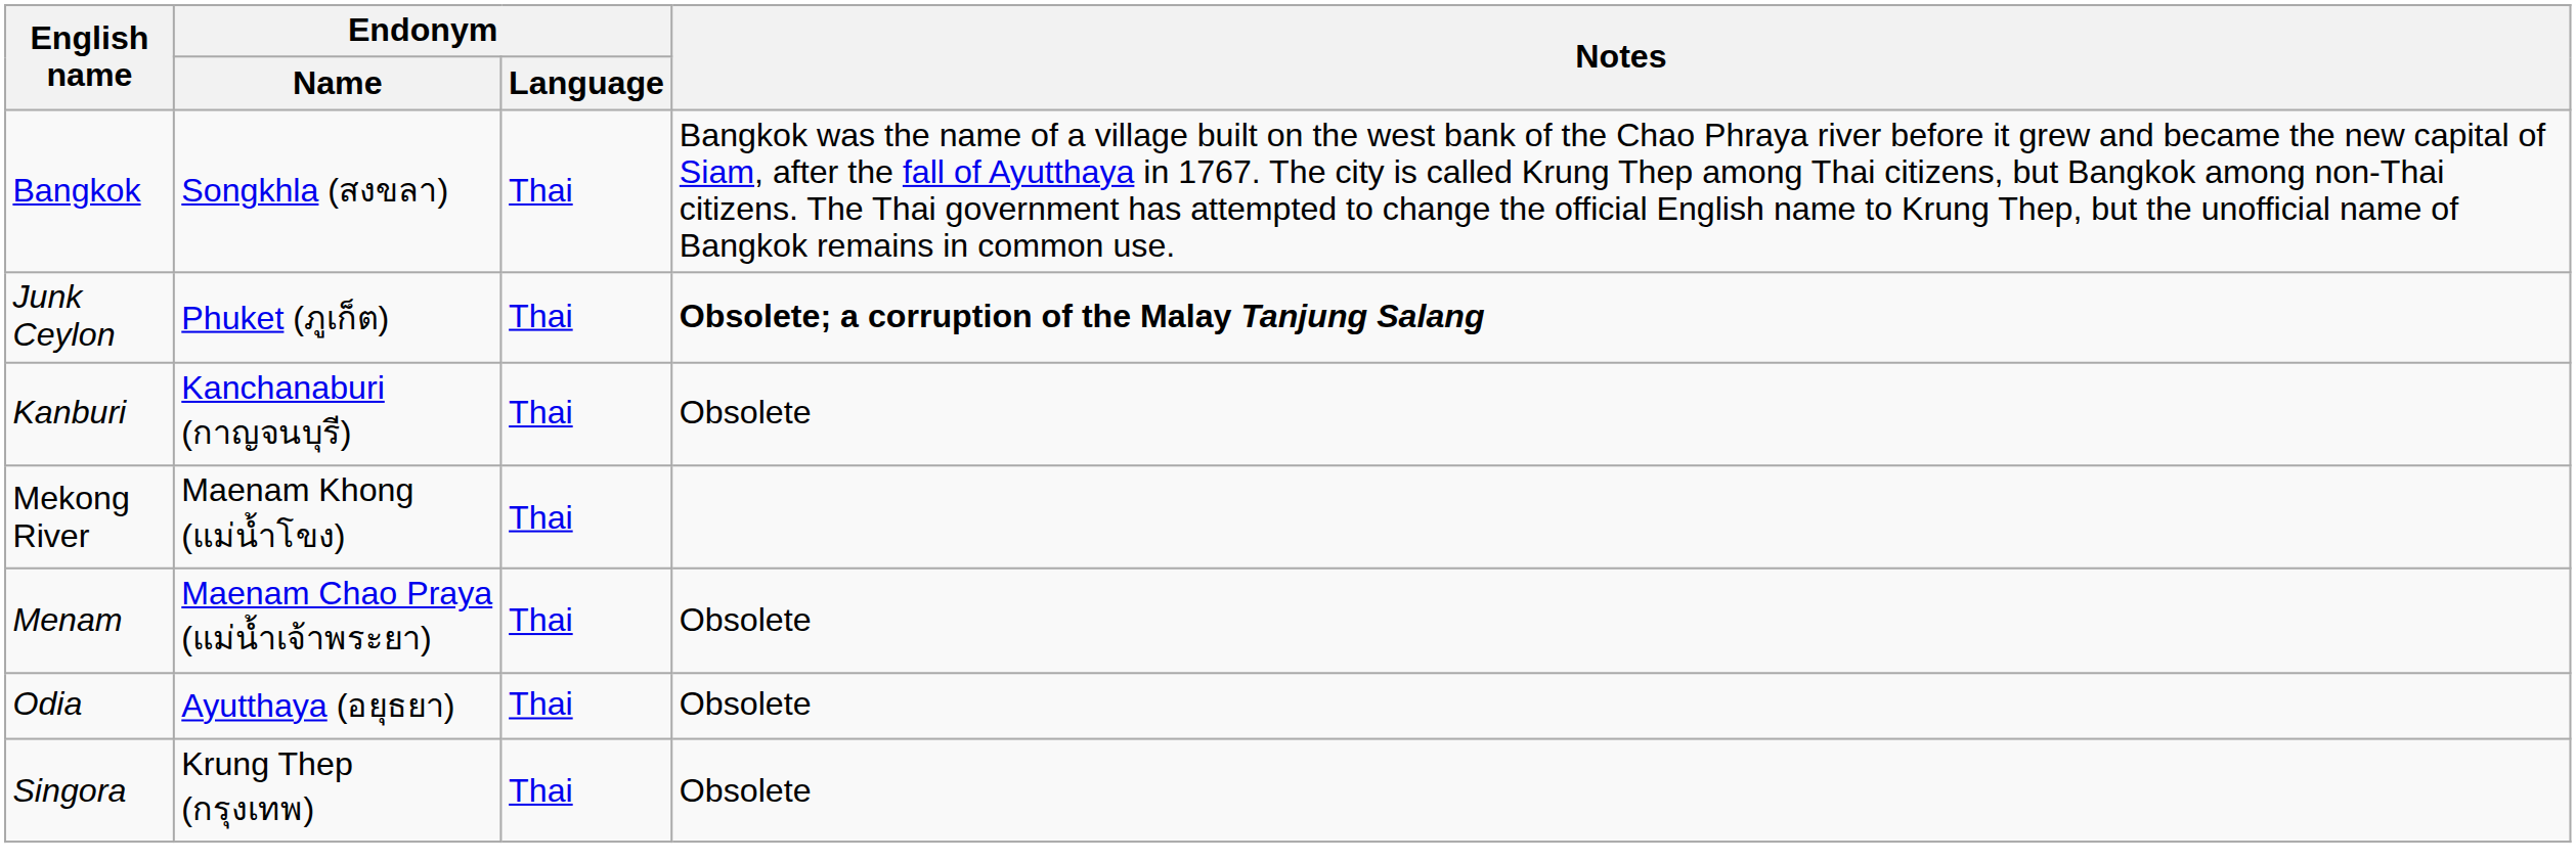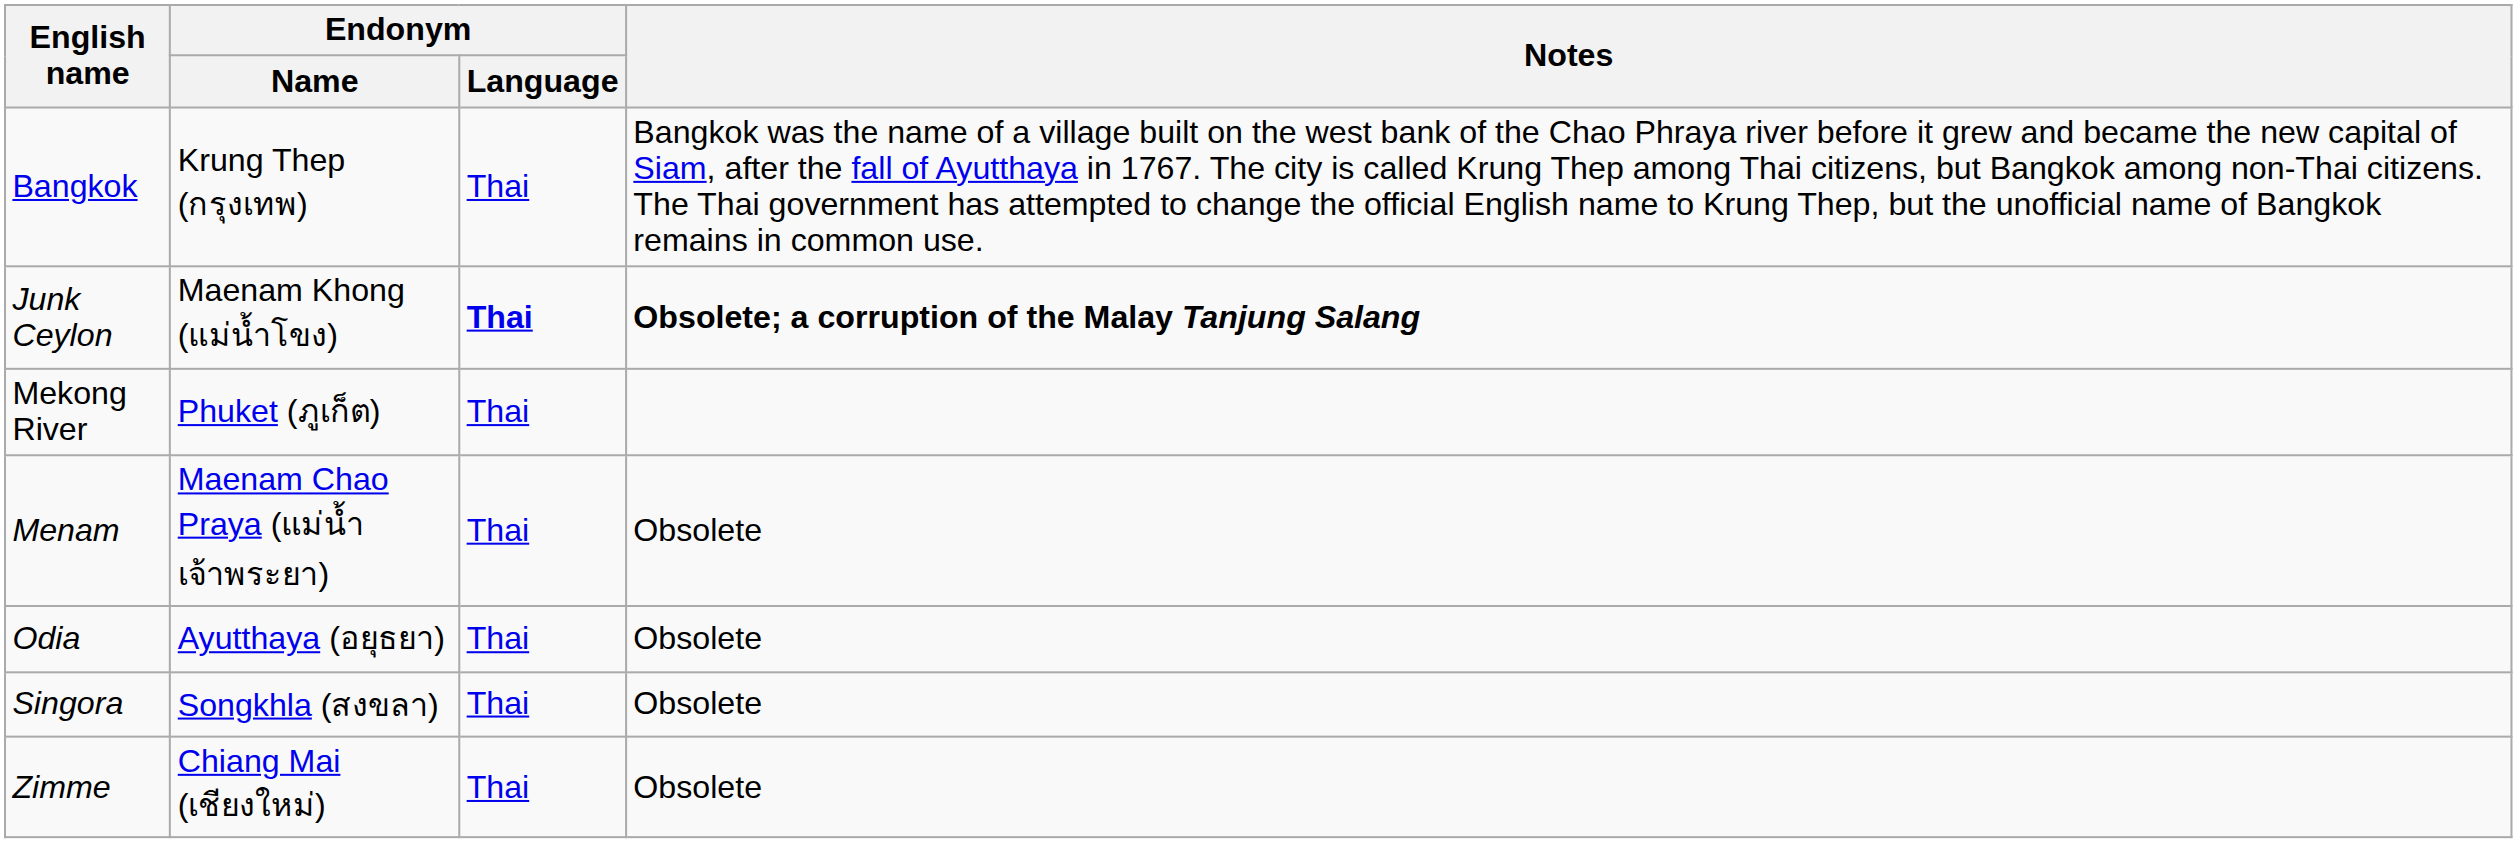 <table class="wikitable sortable mw-collapsible">
 <tr>
 <th rowspan="2">English name</th>
 <th colspan="2">Endonym</th>
 <th rowspan="2">Notes</th>
 </tr>
 <tr>
 <th>Name</th>
 <th>Language</th>
 </tr>
 <tr>
 <td><a href='#'>Bangkok</a></td>
-<td><a href='#'>Songkhla</a> (สงขลา)</td>
+<td>Krung Thep (กรุงเทพ)</td>
 <td><a href='#'>Thai</a></td>
 <td>Bangkok was the name of a village built on the west bank of the Chao Phraya river before it grew and became the new capital of <a href='#'>Siam</a>, after the <a href='#'>fall of Ayutthaya</a> in 1767. The city is called Krung Thep among Thai citizens, but Bangkok among non-Thai citizens. The Thai government has attempted to change the official English name to Krung Thep, but the unofficial name of Bangkok remains in common use.</td>
 </tr>
 <tr>
 <td><em>Junk Ceylon</em></td>
-<td><a href='#'>Phuket</a> (ภูเก็ต)</td>
-<td><a href='#'>Thai</a></td>
+<td>Maenam Khong (แม่น้ำโขง)</td>
+<td><strong><a href='#'>Thai</a></strong></td>
 <td><strong>Obsolete; a corruption of the Malay <em>Tanjung Salang</em></strong></td>
 </tr>
 <tr>
-<td><em>Kanburi</em></td>
-<td><a href='#'>Kanchanaburi</a> (กาญจนบุรี)</td>
-<td><a href='#'>Thai</a></td>
-<td>Obsolete</td>
-</tr>
-<tr>
 <td>Mekong River</td>
-<td>Maenam Khong (แม่น้ำโขง)</td>
+<td><a href='#'>Phuket</a> (ภูเก็ต)</td>
 <td><a href='#'>Thai</a></td>
 <td></td>
 </tr>
 <tr>
 <td><em>Menam</em></td>
 <td><a href='#'>Maenam Chao Praya</a> (แม่น้ำเจ้าพระยา)</td>
 <td><a href='#'>Thai</a></td>
 <td>Obsolete</td>
 </tr>
 <tr>
 <td><em>Odia</em></td>
 <td><a href='#'>Ayutthaya</a> (อยุธยา)</td>
 <td><a href='#'>Thai</a></td>
 <td>Obsolete</td>
 </tr>
 <tr>
 <td><em>Singora</em></td>
-<td>Krung Thep (กรุงเทพ)</td>
+<td><a href='#'>Songkhla</a> (สงขลา)</td>
+<td><a href='#'>Thai</a></td>
+<td>Obsolete</td>
+</tr>
+<tr>
+<td><em>Zimme</em></td>
+<td><a href='#'>Chiang Mai</a> (เชียงใหม่)</td>
 <td><a href='#'>Thai</a></td>
 <td>Obsolete</td>
 </tr>
 </table>
